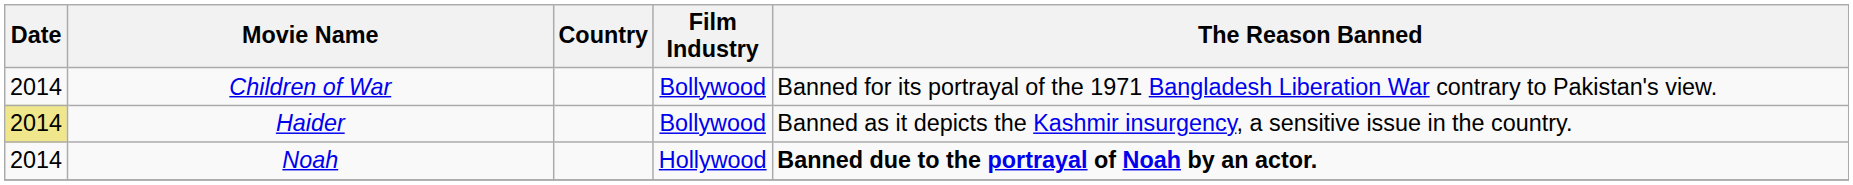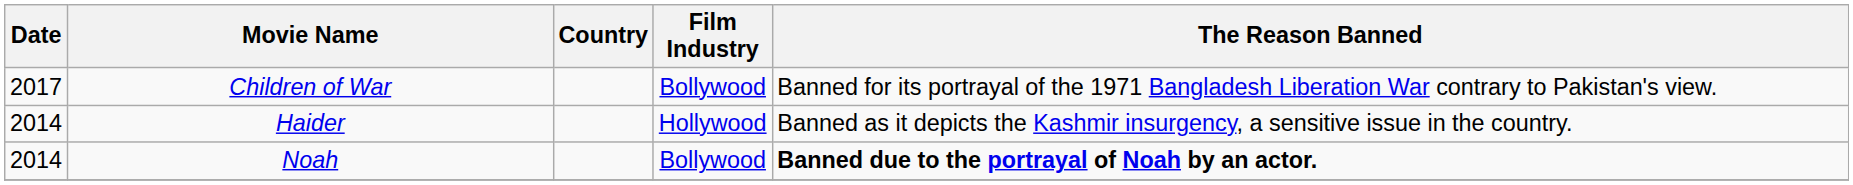 <table class="wikitable sortable" style="width:100%;">
 <tr>
 <th style="width:3%;">Date</th>
 <th style="width:27%;">Movie Name</th>
 <th style="width:05%;">Country</th>
 <th style="width:5%;">Film Industry</th>
 <th ! class="unsortable" style="width:60%;">The Reason Banned</th>
 </tr>
 <tr>
-<td align=center>2014</td>
+<td align=center>2017</td>
 <td align=center><em><a href='#'>Children of War</a></em></td>
 <td align=center></td>
 <td align=center><a href='#'>Bollywood</a></td>
 <td>Banned for its portrayal of the 1971 <a href='#'>Bangladesh Liberation War</a> contrary to Pakistan's view.</td>
 </tr>
 <tr>
-<td align=center style="background: khaki;">2014</td>
+<td align=center>2014</td>
 <td align=center><em><a href='#'>Haider</a></em></td>
 <td align=center></td>
-<td align=center><a href='#'>Bollywood</a></td>
+<td align=center><a href='#'>Hollywood</a></td>
 <td>Banned as it depicts the <a href='#'>Kashmir insurgency</a>, a sensitive issue in the country.</td>
 </tr>
 <tr>
 <td align=center>2014</td>
 <td align=center><em><a href='#'>Noah</a></em></td>
 <td align=center></td>
-<td align=center><a href='#'>Hollywood</a></td>
+<td align=center><a href='#'>Bollywood</a></td>
 <td><strong>Banned due to the <a href='#'>portrayal</a> of <a href='#'>Noah</a> by an actor.</strong></td>
 </tr>
 <tr>
 </tr>
 </table>
